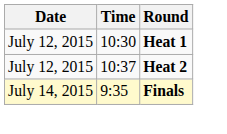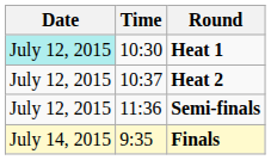 <table class="wikitable">
 <tr>
 <th>Date</th>
 <th>Time</th>
 <th>Round</th>
 </tr>
 <tr>
-<td>July 12, 2015</td>
+<td style="background: paleturquoise;">July 12, 2015</td>
 <td>10:30</td>
 <td><strong>Heat 1</strong></td>
 </tr>
 <tr>
 <td>July 12, 2015</td>
 <td>10:37</td>
 <td><strong>Heat 2</strong></td>
 </tr>
+<tr>
+<td>July 12, 2015</td>
+<td>11:36</td>
+<td><strong>Semi-finals</strong></td>
+</tr>
 <tr style=background:lemonchiffon>
 <td>July 14, 2015</td>
 <td>9:35</td>
 <td><strong>Finals</strong></td>
 </tr>
 </table>
